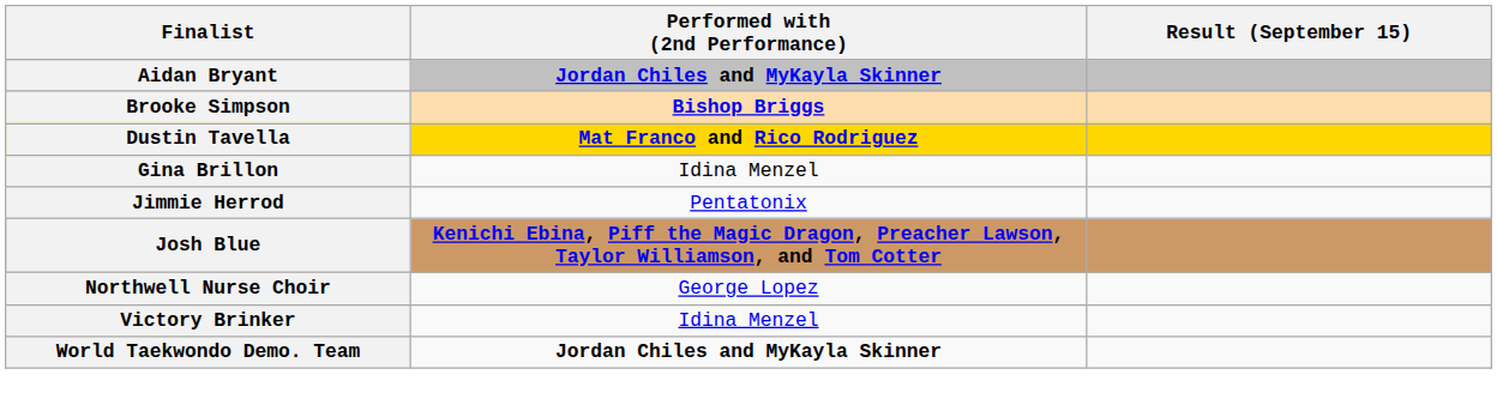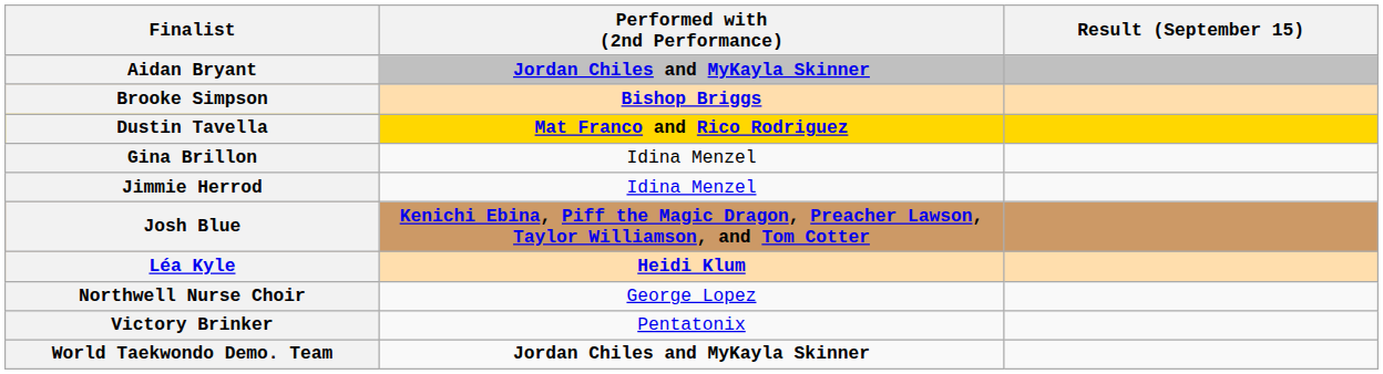 <table class="wikitable sortable plainrowheaders" style="text-align:center" width="50%;">
 <tr>
 <th class="unsortable" style="width:10em;">Finalist</th>
 <th class="unsortable" style="width:17em;">Performed with<br>(2nd Performance)</th>
 <th style="width:10em;">Result (September 15)</th>
 </tr>
 <tr style="background:silver">
 <th scope="row"><strong>Aidan Bryant</strong></th>
 <td><strong><a href='#'>Jordan Chiles</a> and <a href='#'>MyKayla Skinner</a></strong> </td>
 <td><strong></strong></td>
 </tr>
 <tr style="background:NavajoWhite">
 <th scope="row"><strong>Brooke Simpson</strong></th>
 <td><strong><a href='#'>Bishop Briggs</a></strong></td>
 <td><strong></strong></td>
 </tr>
 <tr style="background:gold">
 <th scope="row"><strong>Dustin Tavella</strong></th>
 <td><strong><a href='#'>Mat Franco</a> and <a href='#'>Rico Rodriguez</a></strong></td>
 <td><strong></strong></td>
 </tr>
 <tr>
 <th scope="row">Gina Brillon</th>
 <td>Idina Menzel </td>
 <td></td>
 </tr>
 <tr>
 <th scope="row">Jimmie Herrod</th>
-<td><a href='#'>Pentatonix</a></td>
+<td><a href='#'>Idina Menzel</a> </td>
 <td></td>
 </tr>
 <tr style="background:#c96">
 <th scope="row"><strong>Josh Blue</strong></th>
 <td><strong><a href='#'>Kenichi Ebina</a>, <a href='#'>Piff the Magic Dragon</a>, <a href='#'>Preacher Lawson</a>, <a href='#'>Taylor Williamson</a>, and <a href='#'>Tom Cotter</a></strong></td>
+<td><strong></strong></td>
+</tr>
+<tr style="background:NavajoWhite">
+<th scope="row"><strong><a href='#'>Léa Kyle</a></strong></th>
+<td><strong><a href='#'>Heidi Klum</a></strong></td>
 <td><strong></strong></td>
 </tr>
 <tr>
 <th scope="row">Northwell Nurse Choir</th>
 <td><a href='#'>George Lopez</a></td>
 <td></td>
 </tr>
 <tr>
 <th scope="row">Victory Brinker</th>
-<td><a href='#'>Idina Menzel</a> </td>
+<td><a href='#'>Pentatonix</a></td>
 <td></td>
 </tr>
 <tr>
 <th scope="row">World Taekwondo Demo. Team</th>
 <td><strong>Jordan Chiles and MyKayla Skinner </strong></td>
 <td></td>
 </tr>
 </table>
